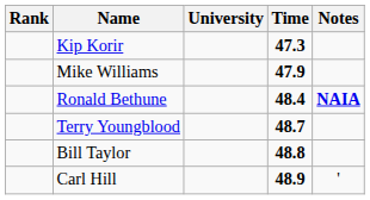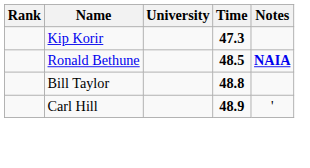 <table class="wikitable sortable" style="text-align:center">
 <tr>
 <th>Rank</th>
 <th>Name</th>
 <th>University</th>
 <th>Time</th>
 <th>Notes</th>
 </tr>
 <tr>
 <td></td>
 <td align=left><a href='#'>Kip Korir</a></td>
 <td></td>
 <td><strong>47.3</strong></td>
 <td></td>
 </tr>
 <tr>
 <td></td>
-<td align=left>Mike Williams</td>
-<td></td>
-<td><strong>47.9</strong></td>
-<td></td>
-</tr>
-<tr>
-<td></td>
 <td align=left><a href='#'>Ronald Bethune</a></td>
 <td></td>
-<td><strong>48.4</strong></td>
+<td><strong>48.5</strong></td>
 <td><strong><a href='#'>NAIA</a></strong></td>
-</tr>
-<tr>
-<td></td>
-<td align=left><a href='#'>Terry Youngblood</a></td>
-<td></td>
-<td><strong>48.7</strong></td>
-<td></td>
 </tr>
 <tr>
 <td></td>
 <td align=left>Bill Taylor</td>
 <td></td>
 <td><strong>48.8</strong></td>
 <td></td>
 </tr>
 <tr>
 <td></td>
 <td align=left>Carl Hill</td>
 <td></td>
 <td><strong>48.9</strong></td>
 <td>'</td>
 </tr>
 </table>
